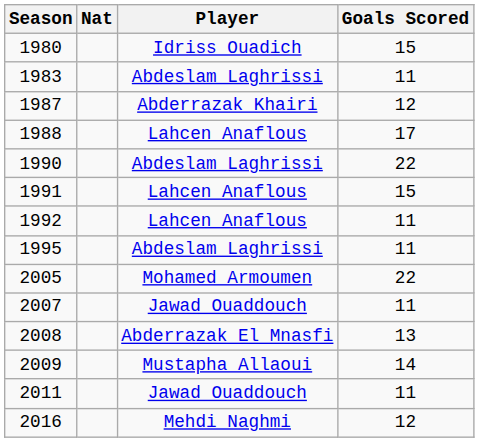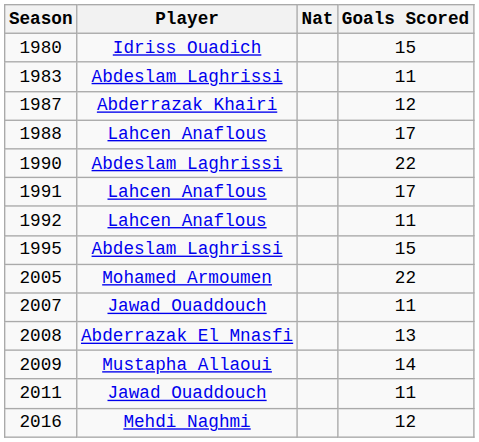 <table class="wikitable">
 <tr>
 <th><strong>Season</strong></th>
+<th><strong>Player</strong></th>
 <th><strong>Nat</strong></th>
-<th><strong>Player</strong></th>
 <th><strong>Goals Scored</strong></th>
 </tr>
 <tr align=center>
 <td>1980</td>
+<td><a href='#'>Idriss Ouadich</a></td>
 <td></td>
-<td><a href='#'>Idriss Ouadich</a></td>
 <td>15</td>
 </tr>
 <tr align=center>
 <td>1983</td>
+<td><a href='#'>Abdeslam Laghrissi</a></td>
 <td></td>
-<td><a href='#'>Abdeslam Laghrissi</a></td>
 <td>11</td>
 </tr>
 <tr align=center>
 <td>1987</td>
+<td><a href='#'>Abderrazak Khairi</a></td>
 <td></td>
-<td><a href='#'>Abderrazak Khairi</a></td>
 <td>12</td>
 </tr>
 <tr align=center>
 <td>1988</td>
+<td><a href='#'>Lahcen Anaflous</a></td>
 <td></td>
-<td><a href='#'>Lahcen Anaflous</a></td>
 <td>17</td>
 </tr>
 <tr align=center>
 <td>1990</td>
+<td><a href='#'>Abdeslam Laghrissi</a></td>
 <td></td>
-<td><a href='#'>Abdeslam Laghrissi</a></td>
 <td>22</td>
 </tr>
 <tr align=center>
 <td>1991</td>
+<td><a href='#'>Lahcen Anaflous</a></td>
 <td></td>
-<td><a href='#'>Lahcen Anaflous</a></td>
-<td>15</td>
+<td>17</td>
 </tr>
 <tr align=center>
 <td>1992</td>
+<td><a href='#'>Lahcen Anaflous</a></td>
 <td></td>
-<td><a href='#'>Lahcen Anaflous</a></td>
 <td>11</td>
 </tr>
 <tr align=center>
 <td>1995</td>
+<td><a href='#'>Abdeslam Laghrissi</a></td>
 <td></td>
-<td><a href='#'>Abdeslam Laghrissi</a></td>
-<td>11</td>
+<td>15</td>
 </tr>
 <tr align=center>
 <td>2005</td>
+<td><a href='#'>Mohamed Armoumen</a></td>
 <td></td>
-<td><a href='#'>Mohamed Armoumen</a></td>
 <td>22</td>
 </tr>
 <tr align=center>
 <td>2007</td>
+<td><a href='#'>Jawad Ouaddouch</a></td>
 <td></td>
-<td><a href='#'>Jawad Ouaddouch</a></td>
 <td>11</td>
 </tr>
 <tr align=center>
 <td>2008</td>
+<td><a href='#'>Abderrazak El Mnasfi</a></td>
 <td></td>
-<td><a href='#'>Abderrazak El Mnasfi</a></td>
 <td>13</td>
 </tr>
 <tr align=center>
 <td>2009</td>
+<td><a href='#'>Mustapha Allaoui</a></td>
 <td></td>
-<td><a href='#'>Mustapha Allaoui</a></td>
 <td>14</td>
 </tr>
 <tr align=center>
 <td>2011</td>
+<td><a href='#'>Jawad Ouaddouch</a></td>
 <td></td>
-<td><a href='#'>Jawad Ouaddouch</a></td>
 <td>11</td>
 </tr>
 <tr align=center>
 <td>2016</td>
+<td><a href='#'>Mehdi Naghmi</a></td>
 <td></td>
-<td><a href='#'>Mehdi Naghmi</a></td>
 <td>12</td>
 </tr>
 </table>
